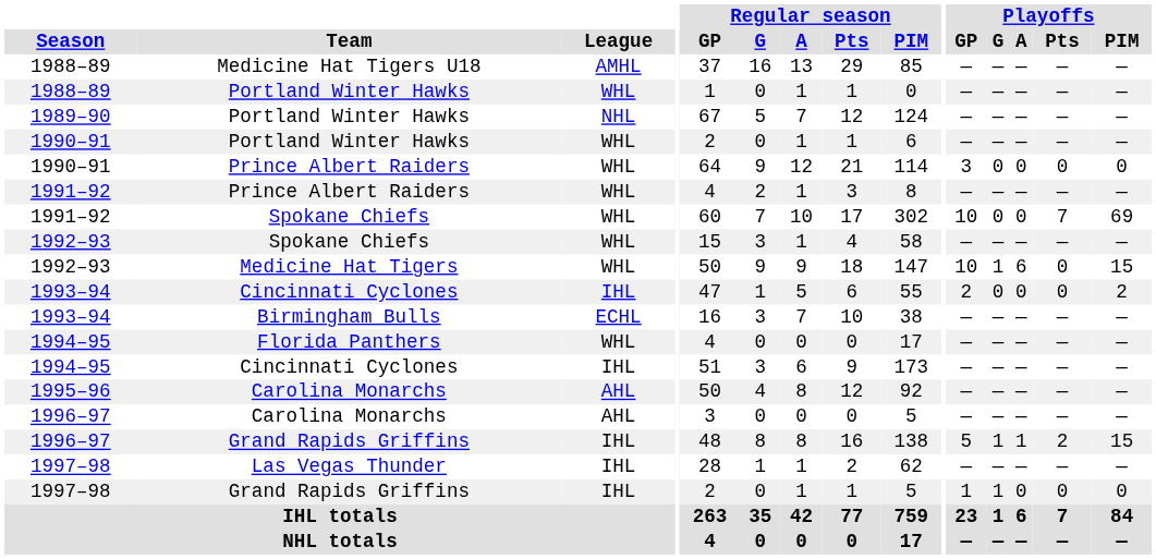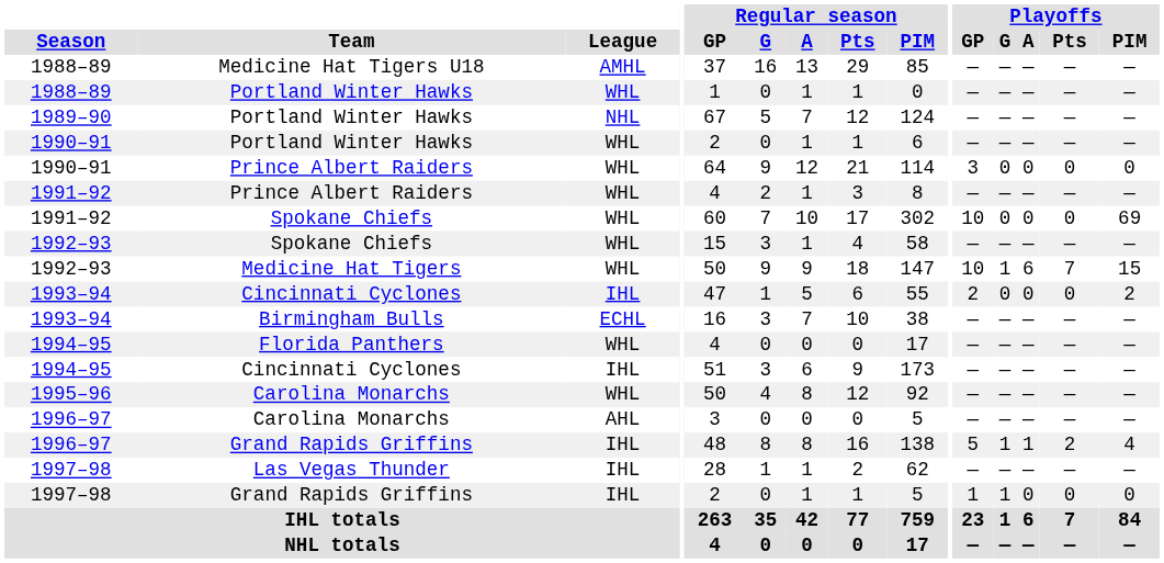 <table border="0" cellpadding="1" cellspacing="0" style="text-align:center; width:60em">
 <tr bgcolor="#e0e0e0">
 <th colspan="3" bgcolor="#ffffff"></th>
 <th rowspan="100" bgcolor="#ffffff"></th>
 <th colspan="5"><a href='#'>Regular season</a></th>
 <th rowspan="100" bgcolor="#ffffff"></th>
 <th colspan="5"><a href='#'>Playoffs</a></th>
 </tr>
 <tr bgcolor="#e0e0e0">
 <th><a href='#'>Season</a></th>
 <th>Team</th>
 <th>League</th>
 <th>GP</th>
 <th><a href='#'>G</a></th>
 <th><a href='#'>A</a></th>
 <th><a href='#'>Pts</a></th>
 <th><a href='#'>PIM</a></th>
 <th>GP</th>
 <th>G</th>
 <th>A</th>
 <th>Pts</th>
 <th>PIM</th>
 </tr>
 <tr>
 <td>1988–89</td>
 <td>Medicine Hat Tigers U18</td>
 <td><a href='#'>AMHL</a></td>
 <td>37</td>
 <td>16</td>
 <td>13</td>
 <td>29</td>
 <td>85</td>
 <td>—</td>
 <td>—</td>
 <td>—</td>
 <td>—</td>
 <td>—</td>
 </tr>
 <tr bgcolor="#f0f0f0">
 <td><a href='#'>1988–89</a></td>
 <td><a href='#'>Portland Winter Hawks</a></td>
 <td><a href='#'>WHL</a></td>
 <td>1</td>
 <td>0</td>
 <td>1</td>
 <td>1</td>
 <td>0</td>
 <td>—</td>
 <td>—</td>
 <td>—</td>
 <td>—</td>
 <td>—</td>
 </tr>
 <tr>
 <td><a href='#'>1989–90</a></td>
 <td>Portland Winter Hawks</td>
 <td><a href='#'>NHL</a></td>
 <td>67</td>
 <td>5</td>
 <td>7</td>
 <td>12</td>
 <td>124</td>
 <td>—</td>
 <td>—</td>
 <td>—</td>
 <td>—</td>
 <td>—</td>
 </tr>
 <tr bgcolor="#f0f0f0">
 <td><a href='#'>1990–91</a></td>
 <td>Portland Winter Hawks</td>
 <td>WHL</td>
 <td>2</td>
 <td>0</td>
 <td>1</td>
 <td>1</td>
 <td>6</td>
 <td>—</td>
 <td>—</td>
 <td>—</td>
 <td>—</td>
 <td>—</td>
 </tr>
 <tr>
 <td>1990–91</td>
 <td><a href='#'>Prince Albert Raiders</a></td>
 <td>WHL</td>
 <td>64</td>
 <td>9</td>
 <td>12</td>
 <td>21</td>
 <td>114</td>
 <td>3</td>
 <td>0</td>
 <td>0</td>
 <td>0</td>
 <td>0</td>
 </tr>
 <tr bgcolor="#f0f0f0">
 <td><a href='#'>1991–92</a></td>
 <td>Prince Albert Raiders</td>
 <td>WHL</td>
 <td>4</td>
 <td>2</td>
 <td>1</td>
 <td>3</td>
 <td>8</td>
 <td>—</td>
 <td>—</td>
 <td>—</td>
 <td>—</td>
 <td>—</td>
 </tr>
 <tr>
 <td>1991–92</td>
 <td><a href='#'>Spokane Chiefs</a></td>
 <td>WHL</td>
 <td>60</td>
 <td>7</td>
 <td>10</td>
 <td>17</td>
 <td>302</td>
 <td>10</td>
 <td>0</td>
 <td>0</td>
-<td>7</td>
+<td>0</td>
 <td>69</td>
 </tr>
 <tr bgcolor="#f0f0f0">
 <td><a href='#'>1992–93</a></td>
 <td>Spokane Chiefs</td>
 <td>WHL</td>
 <td>15</td>
 <td>3</td>
 <td>1</td>
 <td>4</td>
 <td>58</td>
 <td>—</td>
 <td>—</td>
 <td>—</td>
 <td>—</td>
 <td>—</td>
 </tr>
 <tr>
 <td>1992–93</td>
 <td><a href='#'>Medicine Hat Tigers</a></td>
 <td>WHL</td>
 <td>50</td>
 <td>9</td>
 <td>9</td>
 <td>18</td>
 <td>147</td>
 <td>10</td>
 <td>1</td>
 <td>6</td>
-<td>0</td>
+<td>7</td>
 <td>15</td>
 </tr>
 <tr bgcolor="#f0f0f0">
 <td><a href='#'>1993–94</a></td>
 <td><a href='#'>Cincinnati Cyclones</a></td>
 <td><a href='#'>IHL</a></td>
 <td>47</td>
 <td>1</td>
 <td>5</td>
 <td>6</td>
 <td>55</td>
 <td>2</td>
 <td>0</td>
 <td>0</td>
 <td>0</td>
 <td>2</td>
 </tr>
 <tr>
 <td><a href='#'>1993–94</a></td>
 <td><a href='#'>Birmingham Bulls</a></td>
 <td><a href='#'>ECHL</a></td>
 <td>16</td>
 <td>3</td>
 <td>7</td>
 <td>10</td>
 <td>38</td>
 <td>—</td>
 <td>—</td>
 <td>—</td>
 <td>—</td>
 <td>—</td>
 </tr>
 <tr bgcolor="#f0f0f0">
 <td><a href='#'>1994–95</a></td>
 <td><a href='#'>Florida Panthers</a></td>
 <td>WHL</td>
 <td>4</td>
 <td>0</td>
 <td>0</td>
 <td>0</td>
 <td>17</td>
 <td>—</td>
 <td>—</td>
 <td>—</td>
 <td>—</td>
 <td>—</td>
 </tr>
 <tr>
 <td><a href='#'>1994–95</a></td>
 <td>Cincinnati Cyclones</td>
 <td>IHL</td>
 <td>51</td>
 <td>3</td>
 <td>6</td>
 <td>9</td>
 <td>173</td>
 <td>—</td>
 <td>—</td>
 <td>—</td>
 <td>—</td>
 <td>—</td>
 </tr>
 <tr bgcolor="#f0f0f0">
 <td><a href='#'>1995–96</a></td>
 <td><a href='#'>Carolina Monarchs</a></td>
-<td><a href='#'>AHL</a></td>
+<td>WHL</td>
 <td>50</td>
 <td>4</td>
 <td>8</td>
 <td>12</td>
 <td>92</td>
 <td>—</td>
 <td>—</td>
 <td>—</td>
 <td>—</td>
 <td>—</td>
 </tr>
 <tr>
 <td><a href='#'>1996–97</a></td>
 <td>Carolina Monarchs</td>
 <td>AHL</td>
 <td>3</td>
 <td>0</td>
 <td>0</td>
 <td>0</td>
 <td>5</td>
 <td>—</td>
 <td>—</td>
 <td>—</td>
 <td>—</td>
 <td>—</td>
 </tr>
 <tr bgcolor="#f0f0f0">
 <td><a href='#'>1996–97</a></td>
 <td><a href='#'>Grand Rapids Griffins</a></td>
 <td>IHL</td>
 <td>48</td>
 <td>8</td>
 <td>8</td>
 <td>16</td>
 <td>138</td>
 <td>5</td>
 <td>1</td>
 <td>1</td>
 <td>2</td>
-<td>15</td>
+<td>4</td>
 </tr>
 <tr>
 <td><a href='#'>1997–98</a></td>
 <td><a href='#'>Las Vegas Thunder</a></td>
 <td>IHL</td>
 <td>28</td>
 <td>1</td>
 <td>1</td>
 <td>2</td>
 <td>62</td>
 <td>—</td>
 <td>—</td>
 <td>—</td>
 <td>—</td>
 <td>—</td>
 </tr>
 <tr bgcolor="#f0f0f0">
 <td>1997–98</td>
 <td>Grand Rapids Griffins</td>
 <td>IHL</td>
 <td>2</td>
 <td>0</td>
 <td>1</td>
 <td>1</td>
 <td>5</td>
 <td>1</td>
 <td>1</td>
 <td>0</td>
 <td>0</td>
 <td>0</td>
 </tr>
 <tr bgcolor="#e0e0e0">
 <th colspan="3">IHL totals</th>
 <th>263</th>
 <th>35</th>
 <th>42</th>
 <th>77</th>
 <th>759</th>
 <th>23</th>
 <th>1</th>
 <th>6</th>
 <th>7</th>
 <th>84</th>
 </tr>
 <tr bgcolor="#e0e0e0">
 <th colspan="3">NHL totals</th>
 <th>4</th>
 <th>0</th>
 <th>0</th>
 <th>0</th>
 <th>17</th>
 <th>—</th>
 <th>—</th>
 <th>—</th>
 <th>—</th>
 <th>—</th>
 </tr>
 </table>
